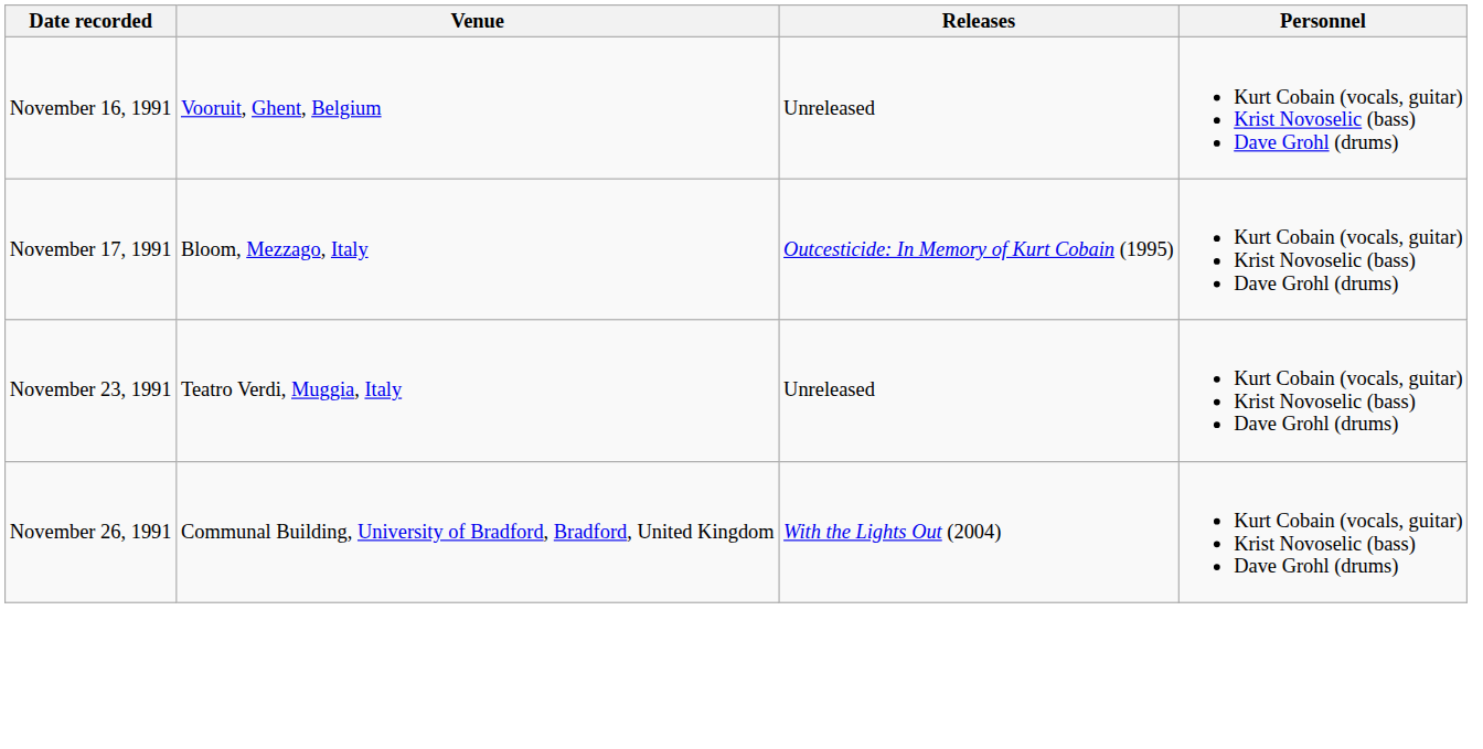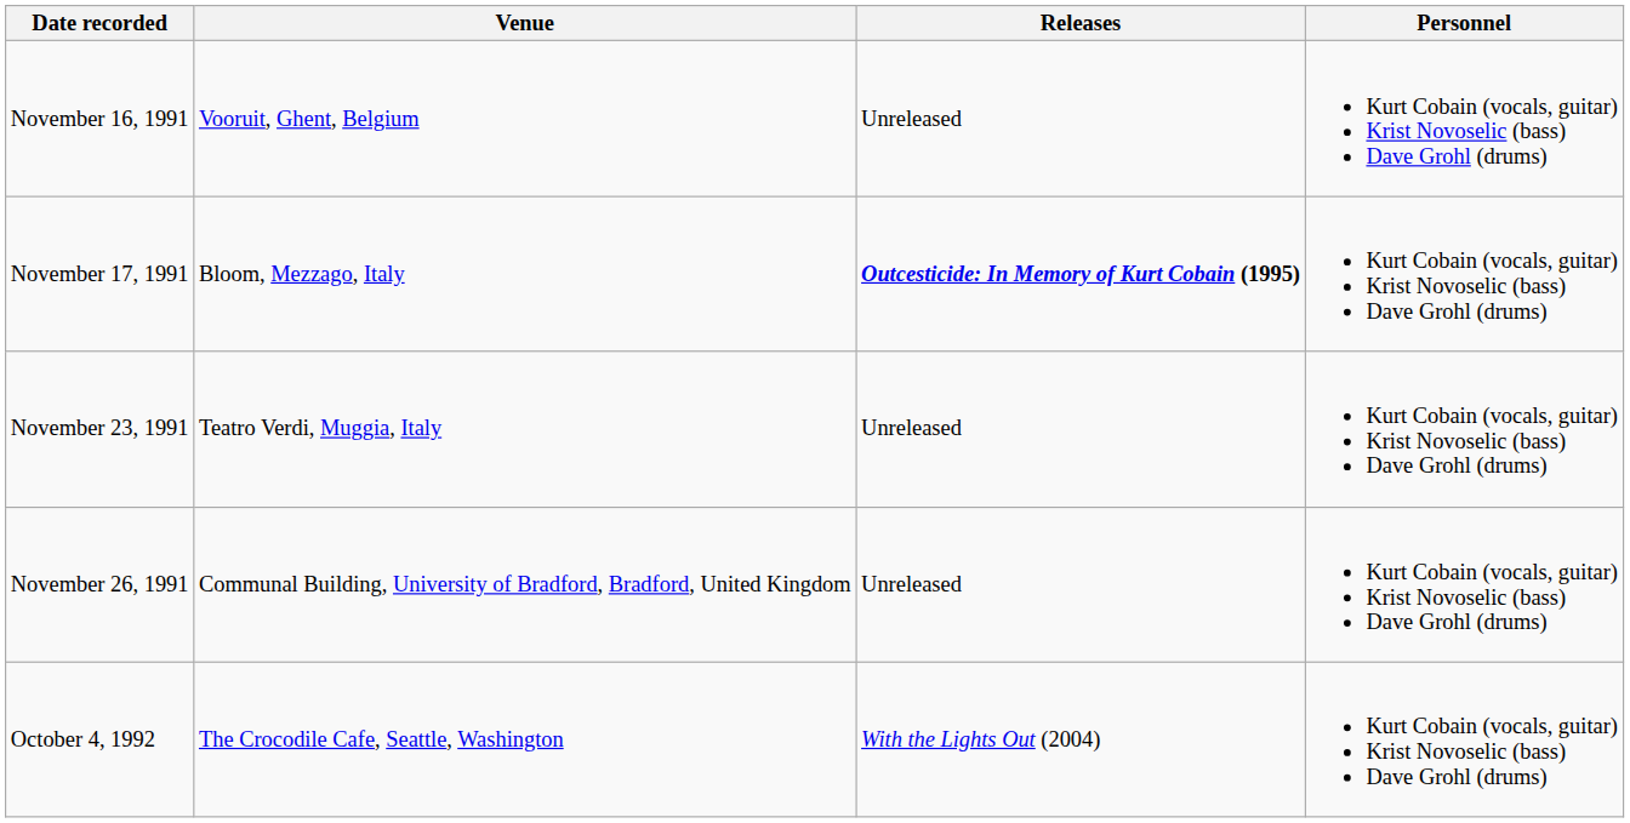 <table class="wikitable">
 <tr>
 <th>Date recorded</th>
 <th>Venue</th>
 <th>Releases</th>
 <th>Personnel</th>
 </tr>
 <tr>
 <td>November 16, 1991</td>
 <td><a href='#'>Vooruit</a>, <a href='#'>Ghent</a>, <a href='#'>Belgium</a></td>
 <td>Unreleased</td>
 <td><br><ul><li>Kurt Cobain (vocals, guitar)</li><li><a href='#'>Krist Novoselic</a> (bass)</li><li><a href='#'>Dave Grohl</a> (drums)</li></ul></td>
 </tr>
 <tr>
 <td>November 17, 1991</td>
 <td>Bloom, <a href='#'>Mezzago</a>, <a href='#'>Italy</a></td>
-<td><em><a href='#'>Outcesticide: In Memory of Kurt Cobain</a></em> (1995)</td>
+<td><strong><em><a href='#'>Outcesticide: In Memory of Kurt Cobain</a></em> (1995)</strong></td>
 <td><br><ul><li>Kurt Cobain (vocals, guitar)</li><li>Krist Novoselic (bass)</li><li>Dave Grohl (drums)</li></ul></td>
 </tr>
 <tr>
 <td>November 23, 1991</td>
 <td>Teatro Verdi, <a href='#'>Muggia</a>, <a href='#'>Italy</a></td>
 <td>Unreleased</td>
 <td><br><ul><li>Kurt Cobain (vocals, guitar)</li><li>Krist Novoselic (bass)</li><li>Dave Grohl (drums)</li></ul></td>
 </tr>
 <tr>
 <td>November 26, 1991</td>
 <td>Communal Building, <a href='#'>University of Bradford</a>, <a href='#'>Bradford</a>, United Kingdom</td>
+<td>Unreleased</td>
+<td><br><ul><li>Kurt Cobain (vocals, guitar)</li><li>Krist Novoselic (bass)</li><li>Dave Grohl (drums)</li></ul></td>
+</tr>
+<tr>
+<td>October 4, 1992</td>
+<td><a href='#'>The Crocodile Cafe</a>, <a href='#'>Seattle</a>, <a href='#'>Washington</a></td>
 <td><em><a href='#'>With the Lights Out</a></em> (2004)</td>
 <td><br><ul><li>Kurt Cobain (vocals, guitar)</li><li>Krist Novoselic (bass)</li><li>Dave Grohl (drums)</li></ul></td>
 </tr>
 </table>
